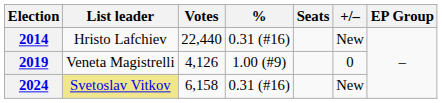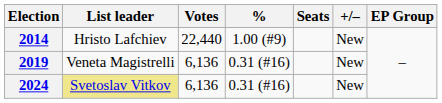 <table class="wikitable" style="text-align:center">
 <tr>
 <th>Election</th>
 <th>List leader</th>
 <th>Votes</th>
 <th>%</th>
 <th>Seats</th>
 <th>+/–</th>
 <th>EP Group</th>
 </tr>
 <tr>
 <th><a href='#'>2014</a></th>
 <td>Hristo Lafchiev</td>
 <td>22,440</td>
-<td>0.31 (#16)</td>
+<td>1.00 (#9)</td>
 <td></td>
 <td>New</td>
 <td rowspan=3>–</td>
 </tr>
 <tr>
 <th><a href='#'>2019</a></th>
 <td>Veneta Magistrelli</td>
-<td>4,126</td>
-<td>1.00 (#9)</td>
+<td>6,136</td>
+<td>0.31 (#16)</td>
 <td></td>
-<td> 0</td>
+<td>New</td>
 </tr>
 <tr>
 <th><a href='#'>2024</a></th>
 <td style="background: khaki;"><a href='#'>Svetoslav Vitkov</a></td>
-<td>6,158</td>
+<td>6,136</td>
 <td>0.31 (#16)</td>
 <td></td>
 <td>New</td>
 </tr>
 </table>
